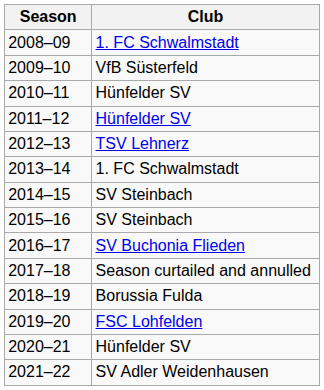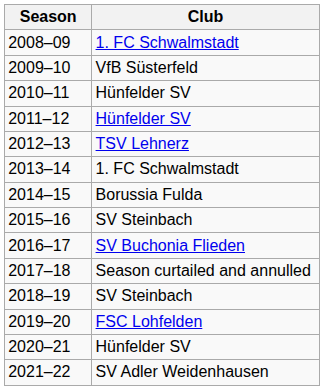 <table class="wikitable">
 <tr align="center" bgcolor="#dfdfdf">
 <th width="80">Season</th>
 <th width="220">Club</th>
 </tr>
 <tr>
 <td>2008–09</td>
 <td><a href='#'>1. FC Schwalmstadt</a></td>
 </tr>
 <tr>
 <td>2009–10</td>
 <td>VfB Süsterfeld</td>
 </tr>
 <tr>
 <td>2010–11</td>
 <td>Hünfelder SV</td>
 </tr>
 <tr>
 <td>2011–12</td>
 <td><a href='#'>Hünfelder SV</a></td>
 </tr>
 <tr>
 <td>2012–13</td>
 <td><a href='#'>TSV Lehnerz</a></td>
 </tr>
 <tr>
 <td>2013–14</td>
 <td>1. FC Schwalmstadt</td>
 </tr>
 <tr>
 <td>2014–15</td>
-<td>SV Steinbach</td>
+<td>Borussia Fulda</td>
 </tr>
 <tr>
 <td>2015–16</td>
 <td>SV Steinbach</td>
 </tr>
 <tr>
 <td>2016–17</td>
 <td><a href='#'>SV Buchonia Flieden</a></td>
 </tr>
 <tr>
 <td>2017–18</td>
 <td>Season curtailed and annulled</td>
 </tr>
 <tr>
 <td>2018–19</td>
-<td>Borussia Fulda</td>
+<td>SV Steinbach</td>
 </tr>
 <tr>
 <td>2019–20</td>
 <td><a href='#'>FSC Lohfelden</a></td>
 </tr>
 <tr>
 <td>2020–21</td>
 <td>Hünfelder SV</td>
 </tr>
 <tr>
 <td>2021–22</td>
 <td>SV Adler Weidenhausen</td>
 </tr>
 </table>
